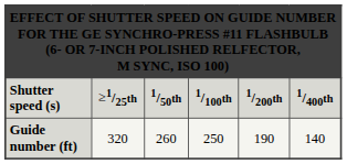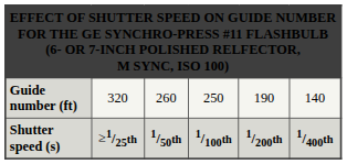 <table border="1" cellpadding="4" cellspacing="0" style="margin: 1em 1em 1em 0; background: #f5f5f0; border: 2px #3E3E3E solid; border-collapse: collapse; font-size: 95%;">
 <tr>
 <th colspan="6" style="background:#3E3E3E; text-align:center"><span>EFFECT OF SHUTTER SPEED ON GUIDE NUMBER<br>FOR THE GE SYNCHRO-PRESS #11 FLASHBULB<br>(6- OR 7-INCH POLISHED RELFECTOR,<br>M SYNC, ISO 100)</span></th>
+</tr>
+<tr>
+<td style="background:#d9d9d3; text-align:left"><strong>Guide<br>number (ft)</strong></td>
+<td style="text-align:center">320</td>
+<td style="text-align:center">260</td>
+<td style="text-align:center">250</td>
+<td style="text-align:center">190</td>
+<td style="text-align:center">140</td>
 </tr>
 <tr>
 <td style="background:#d9d9d3; text-align:left"><strong>Shutter<br>speed (s)</strong></td>
 <td style="background:#d9d9d3; text-align:center">≥<strong><sup>1</sup>/<sub>25</sub><small>th</small></strong></td>
 <td style="background:#d9d9d3; text-align:center"><strong><sup>1</sup>/<sub>50</sub><small>th</small></strong></td>
 <td style="background:#d9d9d3; text-align:center"><strong><sup>1</sup>/<sub>100</sub><small>th</small></strong></td>
 <td style="background:#d9d9d3; text-align:center"><strong><sup>1</sup>/<sub>200</sub><small>th</small></strong></td>
 <td style="background:#d9d9d3; text-align:center"><strong><sup>1</sup>/<sub>400</sub><small>th</small></strong></td>
 </tr>
-<tr>
-<td style="background:#d9d9d3; text-align:left"><strong>Guide<br>number (ft)</strong></td>
-<td style="text-align:center">320</td>
-<td style="text-align:center">260</td>
-<td style="text-align:center">250</td>
-<td style="text-align:center">190</td>
-<td style="text-align:center">140</td>
-</tr>
 </table>
